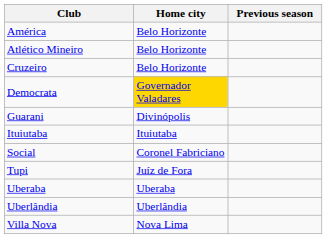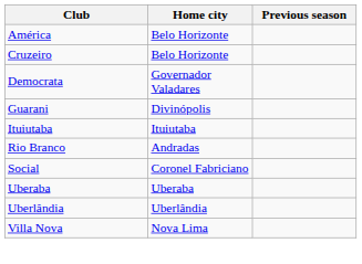 <table class="wikitable sortable">
 <tr>
 <th width=175>Club</th>
 <th width=125>Home city</th>
 <th width=125>Previous season</th>
 </tr>
 <tr>
 <td><a href='#'>América</a></td>
 <td><a href='#'>Belo Horizonte</a></td>
 <td></td>
 </tr>
 <tr>
-<td><a href='#'>Atlético Mineiro</a></td>
-<td><a href='#'>Belo Horizonte</a></td>
-<td></td>
-</tr>
-<tr>
 <td><a href='#'>Cruzeiro</a></td>
 <td><a href='#'>Belo Horizonte</a></td>
 <td></td>
 </tr>
 <tr>
 <td><a href='#'>Democrata</a></td>
-<td style="background: gold;"><a href='#'>Governador Valadares</a></td>
+<td><a href='#'>Governador Valadares</a></td>
 <td></td>
 </tr>
 <tr>
 <td><a href='#'>Guarani</a></td>
 <td><a href='#'>Divinópolis</a></td>
 <td></td>
 </tr>
 <tr>
 <td><a href='#'>Ituiutaba</a></td>
 <td><a href='#'>Ituiutaba</a></td>
 <td></td>
 </tr>
 <tr>
-<td><a href='#'>Social</a></td>
-<td><a href='#'>Coronel Fabriciano</a></td>
+<td><a href='#'>Rio Branco</a></td>
+<td><a href='#'>Andradas</a></td>
 <td></td>
 </tr>
 <tr>
-<td><a href='#'>Tupi</a></td>
-<td><a href='#'>Juíz de Fora</a></td>
+<td><a href='#'>Social</a></td>
+<td><a href='#'>Coronel Fabriciano</a></td>
 <td></td>
 </tr>
 <tr>
 <td><a href='#'>Uberaba</a></td>
 <td><a href='#'>Uberaba</a></td>
 <td></td>
 </tr>
 <tr>
 <td><a href='#'>Uberlândia</a></td>
 <td><a href='#'>Uberlândia</a></td>
 <td></td>
 </tr>
 <tr>
 <td><a href='#'>Villa Nova</a></td>
 <td><a href='#'>Nova Lima</a></td>
 <td></td>
 </tr>
 </table>
